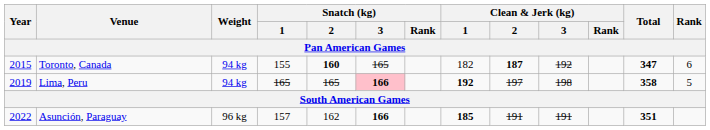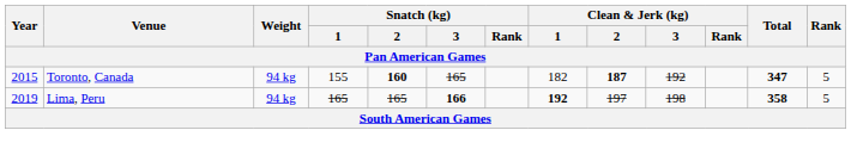 <table class = "wikitable" style="text-align:center;">
 <tr>
 <th rowspan=2 width=40>Year</th>
 <th rowspan=2 width=250>Venue</th>
 <th rowspan=2 width=60>Weight</th>
 <th colspan=4>Snatch (kg)</th>
 <th colspan=4>Clean & Jerk (kg)</th>
 <th rowspan=2 width=65>Total</th>
 <th rowspan=2 width=40>Rank</th>
 </tr>
 <tr>
 <th width=65>1</th>
 <th width=65>2</th>
 <th width=65>3</th>
 <th width=45>Rank</th>
 <th width=65>1</th>
 <th width=65>2</th>
 <th width=65>3</th>
 <th width=45>Rank</th>
 </tr>
 <tr>
 <th colspan=13><a href='#'>Pan American Games</a></th>
 </tr>
 <tr>
 <td><a href='#'>2015</a></td>
 <td align=left> <a href='#'>Toronto</a>, <a href='#'>Canada</a></td>
 <td><a href='#'>94 kg</a></td>
 <td>155</td>
 <td><strong>160</strong></td>
 <td><s>165</s></td>
 <td></td>
 <td>182</td>
 <td><strong>187</strong></td>
 <td><s>192</s></td>
 <td></td>
 <td><strong>347</strong></td>
-<td>6</td>
+<td>5</td>
 </tr>
 <tr>
 <td><a href='#'>2019</a></td>
 <td align=left> <a href='#'>Lima</a>, <a href='#'>Peru</a></td>
 <td><a href='#'>94 kg</a></td>
 <td><s>165</s></td>
 <td><s>165</s></td>
-<td style="background: pink;"><strong>166</strong></td>
+<td><strong>166</strong></td>
 <td></td>
 <td><strong>192</strong></td>
 <td><s>197</s></td>
 <td><s>198</s></td>
 <td></td>
 <td><strong>358</strong></td>
 <td>5</td>
 </tr>
 <tr>
 <th colspan=13><a href='#'>South American Games</a></th>
 </tr>
-<tr>
-<td><a href='#'>2022</a></td>
-<td align=left> <a href='#'>Asunción</a>, <a href='#'>Paraguay</a></td>
-<td>96 kg</td>
-<td>157</td>
-<td>162</td>
-<td><strong>166</strong></td>
-<td></td>
-<td><strong>185</strong></td>
-<td><s>191</s></td>
-<td><s>191</s></td>
-<td></td>
-<td><strong>351</strong></td>
-<td></td>
-</tr>
 </table>
